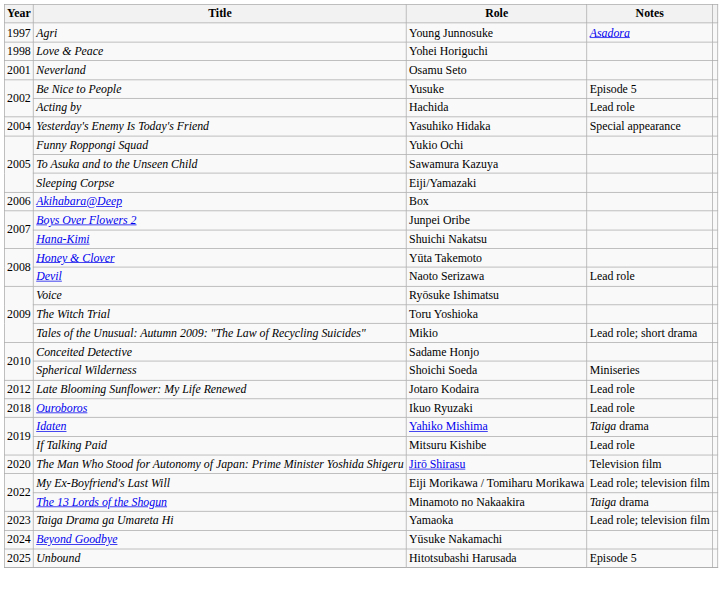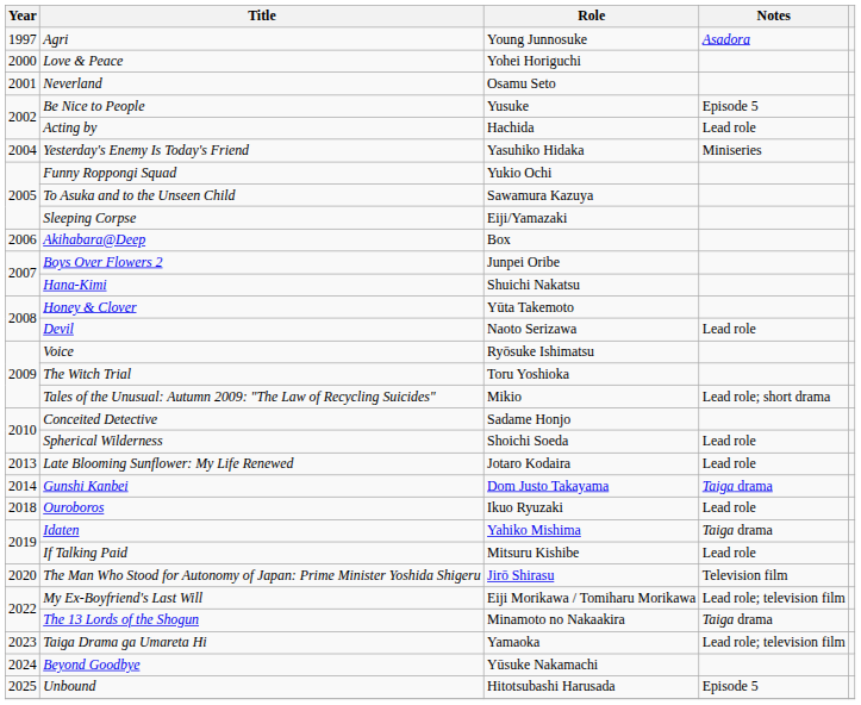 <table class="wikitable">
 <tr>
 <th>Year</th>
 <th>Title</th>
 <th>Role</th>
 <th>Notes</th>
 <th></th>
 </tr>
 <tr>
 <td>1997</td>
 <td><em>Agri</em></td>
 <td>Young Junnosuke</td>
 <td><em><a href='#'>Asadora</a></em></td>
 <td></td>
 </tr>
 <tr>
-<td>1998</td>
+<td>2000</td>
 <td><em>Love & Peace</em></td>
 <td>Yohei Horiguchi</td>
 <td></td>
 <td></td>
 </tr>
 <tr>
 <td>2001</td>
 <td><em>Neverland</em></td>
 <td>Osamu Seto</td>
 <td></td>
 <td></td>
 </tr>
 <tr>
 <td rowspan=2>2002</td>
 <td><em>Be Nice to People</em></td>
 <td>Yusuke</td>
 <td>Episode 5</td>
 <td></td>
 </tr>
 <tr>
 <td><em>Acting by</em></td>
 <td>Hachida</td>
 <td>Lead role</td>
 <td></td>
 </tr>
 <tr>
 <td>2004</td>
 <td><em>Yesterday's Enemy Is Today's Friend</em></td>
 <td>Yasuhiko Hidaka</td>
-<td>Special appearance</td>
+<td>Miniseries</td>
 <td></td>
 </tr>
 <tr>
 <td rowspan=3>2005</td>
 <td><em>Funny Roppongi Squad</em></td>
 <td>Yukio Ochi</td>
 <td></td>
 <td></td>
 </tr>
 <tr>
 <td><em>To Asuka and to the Unseen Child</em></td>
 <td>Sawamura Kazuya</td>
 <td></td>
 <td></td>
 </tr>
 <tr>
 <td><em>Sleeping Corpse</em></td>
 <td>Eiji/Yamazaki</td>
 <td></td>
 <td></td>
 </tr>
 <tr>
 <td>2006</td>
 <td><em><a href='#'>Akihabara@Deep</a></em></td>
 <td>Box</td>
 <td></td>
 <td></td>
 </tr>
 <tr>
 <td rowspan=2>2007</td>
 <td><em><a href='#'>Boys Over Flowers 2</a></em></td>
 <td>Junpei Oribe</td>
 <td></td>
 <td></td>
 </tr>
 <tr>
 <td><em><a href='#'>Hana-Kimi</a></em></td>
 <td>Shuichi Nakatsu</td>
 <td></td>
 <td></td>
 </tr>
 <tr>
 <td rowspan=2>2008</td>
 <td><em><a href='#'>Honey & Clover</a></em></td>
 <td>Yūta Takemoto</td>
 <td></td>
 <td></td>
 </tr>
 <tr>
 <td><em><a href='#'>Devil</a></em></td>
 <td>Naoto Serizawa</td>
 <td>Lead role</td>
 <td></td>
 </tr>
 <tr>
 <td rowspan=3>2009</td>
 <td><em>Voice</em></td>
 <td>Ryōsuke Ishimatsu</td>
 <td></td>
 <td></td>
 </tr>
 <tr>
 <td><em>The Witch Trial</em></td>
 <td>Toru Yoshioka</td>
 <td></td>
 <td></td>
 </tr>
 <tr>
 <td><em>Tales of the Unusual: Autumn 2009: "The Law of Recycling Suicides"</em></td>
 <td>Mikio</td>
 <td>Lead role; short drama</td>
 <td></td>
 </tr>
 <tr>
 <td rowspan=2>2010</td>
 <td><em>Conceited Detective</em></td>
 <td>Sadame Honjo</td>
 <td></td>
 <td></td>
 </tr>
 <tr>
 <td><em>Spherical Wilderness</em></td>
 <td>Shoichi Soeda</td>
-<td>Miniseries</td>
+<td>Lead role</td>
 <td></td>
 </tr>
 <tr>
-<td>2012</td>
+<td>2013</td>
 <td><em>Late Blooming Sunflower: My Life Renewed</em></td>
 <td>Jotaro Kodaira</td>
 <td>Lead role</td>
+<td></td>
+</tr>
+<tr>
+<td>2014</td>
+<td><em><a href='#'>Gunshi Kanbei</a></em></td>
+<td><a href='#'>Dom Justo Takayama</a></td>
+<td><a href='#'><em>Taiga</em> drama</a></td>
 <td></td>
 </tr>
 <tr>
 <td>2018</td>
 <td><em><a href='#'>Ouroboros</a></em></td>
 <td>Ikuo Ryuzaki</td>
 <td>Lead role</td>
 <td></td>
 </tr>
 <tr>
 <td rowspan=2>2019</td>
 <td><em><a href='#'>Idaten</a></em></td>
 <td><a href='#'>Yahiko Mishima</a></td>
 <td><em>Taiga</em> drama</td>
 <td></td>
 </tr>
 <tr>
 <td><em>If Talking Paid</em></td>
 <td>Mitsuru Kishibe</td>
 <td>Lead role</td>
 <td></td>
 </tr>
 <tr>
 <td>2020</td>
 <td><em>The Man Who Stood for Autonomy of Japan: Prime Minister Yoshida Shigeru</em></td>
 <td><a href='#'>Jirō Shirasu</a></td>
 <td>Television film</td>
 <td></td>
 </tr>
 <tr>
 <td rowspan=2>2022</td>
 <td><em>My Ex-Boyfriend's Last Will</em></td>
 <td>Eiji Morikawa / Tomiharu Morikawa</td>
 <td>Lead role; television film</td>
 <td></td>
 </tr>
 <tr>
 <td><em><a href='#'>The 13 Lords of the Shogun</a></em></td>
 <td>Minamoto no Nakaakira</td>
 <td><em>Taiga</em> drama</td>
 <td></td>
 </tr>
 <tr>
 <td>2023</td>
 <td><em>Taiga Drama ga Umareta Hi</em></td>
 <td>Yamaoka</td>
 <td>Lead role; television film</td>
 <td></td>
 </tr>
 <tr>
 <td>2024</td>
 <td><em><a href='#'>Beyond Goodbye</a></em></td>
 <td>Yūsuke Nakamachi</td>
 <td></td>
 <td></td>
 </tr>
 <tr>
 <td>2025</td>
 <td><em>Unbound</em></td>
 <td>Hitotsubashi Harusada</td>
 <td>Episode 5</td>
 <td></td>
 </tr>
 <tr>
 </tr>
 </table>
